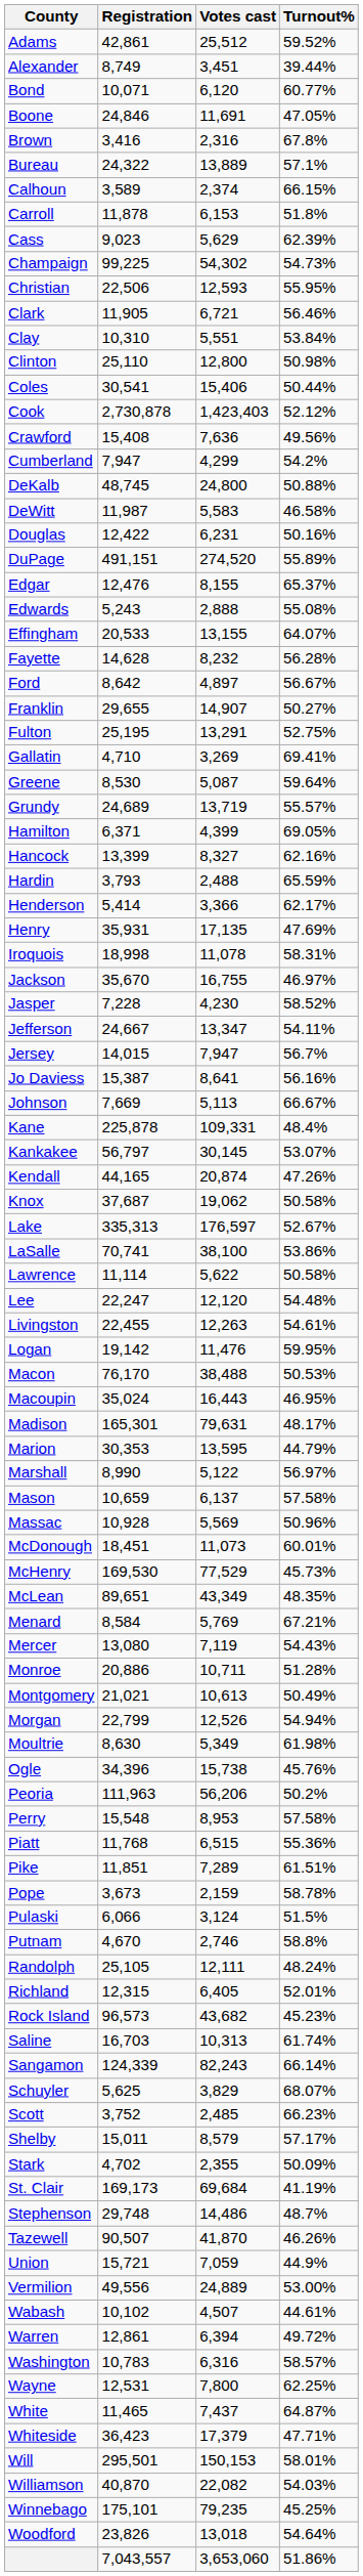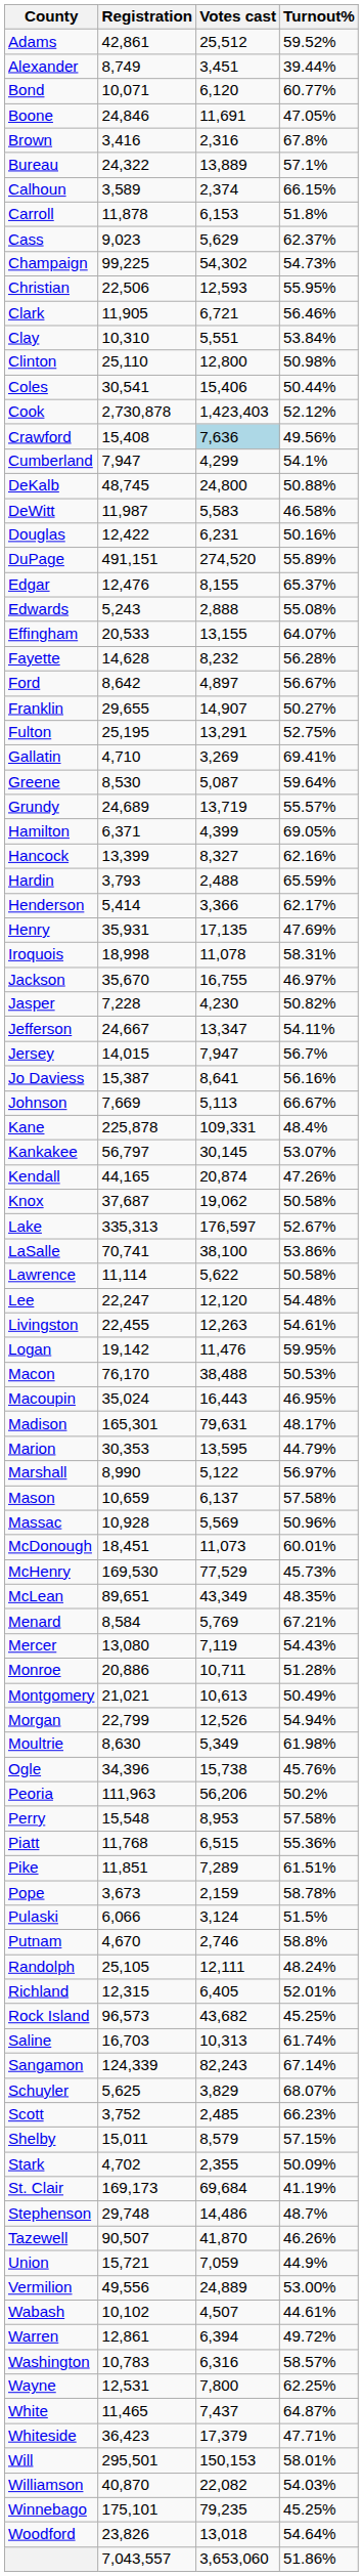 <table class="wikitable collapsible collapsed sortable">
 <tr>
 <th>County</th>
 <th>Registration</th>
 <th>Votes cast</th>
 <th>Turnout%</th>
 </tr>
 <tr>
 <td><a href='#'>Adams</a></td>
 <td>42,861</td>
 <td>25,512</td>
 <td>59.52%</td>
 </tr>
 <tr>
 <td><a href='#'>Alexander</a></td>
 <td>8,749</td>
 <td>3,451</td>
 <td>39.44%</td>
 </tr>
 <tr>
 <td><a href='#'>Bond</a></td>
 <td>10,071</td>
 <td>6,120</td>
 <td>60.77%</td>
 </tr>
 <tr>
 <td><a href='#'>Boone</a></td>
 <td>24,846</td>
 <td>11,691</td>
 <td>47.05%</td>
 </tr>
 <tr>
 <td><a href='#'>Brown</a></td>
 <td>3,416</td>
 <td>2,316</td>
 <td>67.8%</td>
 </tr>
 <tr>
 <td><a href='#'>Bureau</a></td>
 <td>24,322</td>
 <td>13,889</td>
 <td>57.1%</td>
 </tr>
 <tr>
 <td><a href='#'>Calhoun</a></td>
 <td>3,589</td>
 <td>2,374</td>
 <td>66.15%</td>
 </tr>
 <tr>
 <td><a href='#'>Carroll</a></td>
 <td>11,878</td>
 <td>6,153</td>
 <td>51.8%</td>
 </tr>
 <tr>
 <td><a href='#'>Cass</a></td>
 <td>9,023</td>
 <td>5,629</td>
-<td>62.39%</td>
+<td>62.37%</td>
 </tr>
 <tr>
 <td><a href='#'>Champaign</a></td>
 <td>99,225</td>
 <td>54,302</td>
 <td>54.73%</td>
 </tr>
 <tr>
 <td><a href='#'>Christian</a></td>
 <td>22,506</td>
 <td>12,593</td>
 <td>55.95%</td>
 </tr>
 <tr>
 <td><a href='#'>Clark</a></td>
 <td>11,905</td>
 <td>6,721</td>
 <td>56.46%</td>
 </tr>
 <tr>
 <td><a href='#'>Clay</a></td>
 <td>10,310</td>
 <td>5,551</td>
 <td>53.84%</td>
 </tr>
 <tr>
 <td><a href='#'>Clinton</a></td>
 <td>25,110</td>
 <td>12,800</td>
 <td>50.98%</td>
 </tr>
 <tr>
 <td><a href='#'>Coles</a></td>
 <td>30,541</td>
 <td>15,406</td>
 <td>50.44%</td>
 </tr>
 <tr>
 <td><a href='#'>Cook</a></td>
 <td>2,730,878</td>
 <td>1,423,403</td>
 <td>52.12%</td>
 </tr>
 <tr>
 <td><a href='#'>Crawford</a></td>
 <td>15,408</td>
-<td>7,636</td>
+<td style="background: lightblue;">7,636</td>
 <td>49.56%</td>
 </tr>
 <tr>
 <td><a href='#'>Cumberland</a></td>
 <td>7,947</td>
 <td>4,299</td>
-<td>54.2%</td>
+<td>54.1%</td>
 </tr>
 <tr>
 <td><a href='#'>DeKalb</a></td>
 <td>48,745</td>
 <td>24,800</td>
 <td>50.88%</td>
 </tr>
 <tr>
 <td><a href='#'>DeWitt</a></td>
 <td>11,987</td>
 <td>5,583</td>
 <td>46.58%</td>
 </tr>
 <tr>
 <td><a href='#'>Douglas</a></td>
 <td>12,422</td>
 <td>6,231</td>
 <td>50.16%</td>
 </tr>
 <tr>
 <td><a href='#'>DuPage</a></td>
 <td>491,151</td>
 <td>274,520</td>
 <td>55.89%</td>
 </tr>
 <tr>
 <td><a href='#'>Edgar</a></td>
 <td>12,476</td>
 <td>8,155</td>
 <td>65.37%</td>
 </tr>
 <tr>
 <td><a href='#'>Edwards</a></td>
 <td>5,243</td>
 <td>2,888</td>
 <td>55.08%</td>
 </tr>
 <tr>
 <td><a href='#'>Effingham</a></td>
 <td>20,533</td>
 <td>13,155</td>
 <td>64.07%</td>
 </tr>
 <tr>
 <td><a href='#'>Fayette</a></td>
 <td>14,628</td>
 <td>8,232</td>
 <td>56.28%</td>
 </tr>
 <tr>
 <td><a href='#'>Ford</a></td>
 <td>8,642</td>
 <td>4,897</td>
 <td>56.67%</td>
 </tr>
 <tr>
 <td><a href='#'>Franklin</a></td>
 <td>29,655</td>
 <td>14,907</td>
 <td>50.27%</td>
 </tr>
 <tr>
 <td><a href='#'>Fulton</a></td>
 <td>25,195</td>
 <td>13,291</td>
 <td>52.75%</td>
 </tr>
 <tr>
 <td><a href='#'>Gallatin</a></td>
 <td>4,710</td>
 <td>3,269</td>
 <td>69.41%</td>
 </tr>
 <tr>
 <td><a href='#'>Greene</a></td>
 <td>8,530</td>
 <td>5,087</td>
 <td>59.64%</td>
 </tr>
 <tr>
 <td><a href='#'>Grundy</a></td>
 <td>24,689</td>
 <td>13,719</td>
 <td>55.57%</td>
 </tr>
 <tr>
 <td><a href='#'>Hamilton</a></td>
 <td>6,371</td>
 <td>4,399</td>
 <td>69.05%</td>
 </tr>
 <tr>
 <td><a href='#'>Hancock</a></td>
 <td>13,399</td>
 <td>8,327</td>
 <td>62.16%</td>
 </tr>
 <tr>
 <td><a href='#'>Hardin</a></td>
 <td>3,793</td>
 <td>2,488</td>
 <td>65.59%</td>
 </tr>
 <tr>
 <td><a href='#'>Henderson</a></td>
 <td>5,414</td>
 <td>3,366</td>
 <td>62.17%</td>
 </tr>
 <tr>
 <td><a href='#'>Henry</a></td>
 <td>35,931</td>
 <td>17,135</td>
 <td>47.69%</td>
 </tr>
 <tr>
 <td><a href='#'>Iroquois</a></td>
 <td>18,998</td>
 <td>11,078</td>
 <td>58.31%</td>
 </tr>
 <tr>
 <td><a href='#'>Jackson</a></td>
 <td>35,670</td>
 <td>16,755</td>
 <td>46.97%</td>
 </tr>
 <tr>
 <td><a href='#'>Jasper</a></td>
 <td>7,228</td>
 <td>4,230</td>
-<td>58.52%</td>
+<td>50.82%</td>
 </tr>
 <tr>
 <td><a href='#'>Jefferson</a></td>
 <td>24,667</td>
 <td>13,347</td>
 <td>54.11%</td>
 </tr>
 <tr>
 <td><a href='#'>Jersey</a></td>
 <td>14,015</td>
 <td>7,947</td>
 <td>56.7%</td>
 </tr>
 <tr>
 <td><a href='#'>Jo Daviess</a></td>
 <td>15,387</td>
 <td>8,641</td>
 <td>56.16%</td>
 </tr>
 <tr>
 <td><a href='#'>Johnson</a></td>
 <td>7,669</td>
 <td>5,113</td>
 <td>66.67%</td>
 </tr>
 <tr>
 <td><a href='#'>Kane</a></td>
 <td>225,878</td>
 <td>109,331</td>
 <td>48.4%</td>
 </tr>
 <tr>
 <td><a href='#'>Kankakee</a></td>
 <td>56,797</td>
 <td>30,145</td>
 <td>53.07%</td>
 </tr>
 <tr>
 <td><a href='#'>Kendall</a></td>
 <td>44,165</td>
 <td>20,874</td>
 <td>47.26%</td>
 </tr>
 <tr>
 <td><a href='#'>Knox</a></td>
 <td>37,687</td>
 <td>19,062</td>
 <td>50.58%</td>
 </tr>
 <tr>
 <td><a href='#'>Lake</a></td>
 <td>335,313</td>
 <td>176,597</td>
 <td>52.67%</td>
 </tr>
 <tr>
 <td><a href='#'>LaSalle</a></td>
 <td>70,741</td>
 <td>38,100</td>
 <td>53.86%</td>
 </tr>
 <tr>
 <td><a href='#'>Lawrence</a></td>
 <td>11,114</td>
 <td>5,622</td>
 <td>50.58%</td>
 </tr>
 <tr>
 <td><a href='#'>Lee</a></td>
 <td>22,247</td>
 <td>12,120</td>
 <td>54.48%</td>
 </tr>
 <tr>
 <td><a href='#'>Livingston</a></td>
 <td>22,455</td>
 <td>12,263</td>
 <td>54.61%</td>
 </tr>
 <tr>
 <td><a href='#'>Logan</a></td>
 <td>19,142</td>
 <td>11,476</td>
 <td>59.95%</td>
 </tr>
 <tr>
 <td><a href='#'>Macon</a></td>
 <td>76,170</td>
 <td>38,488</td>
 <td>50.53%</td>
 </tr>
 <tr>
 <td><a href='#'>Macoupin</a></td>
 <td>35,024</td>
 <td>16,443</td>
 <td>46.95%</td>
 </tr>
 <tr>
 <td><a href='#'>Madison</a></td>
 <td>165,301</td>
 <td>79,631</td>
 <td>48.17%</td>
 </tr>
 <tr>
 <td><a href='#'>Marion</a></td>
 <td>30,353</td>
 <td>13,595</td>
 <td>44.79%</td>
 </tr>
 <tr>
 <td><a href='#'>Marshall</a></td>
 <td>8,990</td>
 <td>5,122</td>
 <td>56.97%</td>
 </tr>
 <tr>
 <td><a href='#'>Mason</a></td>
 <td>10,659</td>
 <td>6,137</td>
 <td>57.58%</td>
 </tr>
 <tr>
 <td><a href='#'>Massac</a></td>
 <td>10,928</td>
 <td>5,569</td>
 <td>50.96%</td>
 </tr>
 <tr>
 <td><a href='#'>McDonough</a></td>
 <td>18,451</td>
 <td>11,073</td>
 <td>60.01%</td>
 </tr>
 <tr>
 <td><a href='#'>McHenry</a></td>
 <td>169,530</td>
 <td>77,529</td>
 <td>45.73%</td>
 </tr>
 <tr>
 <td><a href='#'>McLean</a></td>
 <td>89,651</td>
 <td>43,349</td>
 <td>48.35%</td>
 </tr>
 <tr>
 <td><a href='#'>Menard</a></td>
 <td>8,584</td>
 <td>5,769</td>
 <td>67.21%</td>
 </tr>
 <tr>
 <td><a href='#'>Mercer</a></td>
 <td>13,080</td>
 <td>7,119</td>
 <td>54.43%</td>
 </tr>
 <tr>
 <td><a href='#'>Monroe</a></td>
 <td>20,886</td>
 <td>10,711</td>
 <td>51.28%</td>
 </tr>
 <tr>
 <td><a href='#'>Montgomery</a></td>
 <td>21,021</td>
 <td>10,613</td>
 <td>50.49%</td>
 </tr>
 <tr>
 <td><a href='#'>Morgan</a></td>
 <td>22,799</td>
 <td>12,526</td>
 <td>54.94%</td>
 </tr>
 <tr>
 <td><a href='#'>Moultrie</a></td>
 <td>8,630</td>
 <td>5,349</td>
 <td>61.98%</td>
 </tr>
 <tr>
 <td><a href='#'>Ogle</a></td>
 <td>34,396</td>
 <td>15,738</td>
 <td>45.76%</td>
 </tr>
 <tr>
 <td><a href='#'>Peoria</a></td>
 <td>111,963</td>
 <td>56,206</td>
 <td>50.2%</td>
 </tr>
 <tr>
 <td><a href='#'>Perry</a></td>
 <td>15,548</td>
 <td>8,953</td>
 <td>57.58%</td>
 </tr>
 <tr>
 <td><a href='#'>Piatt</a></td>
 <td>11,768</td>
 <td>6,515</td>
 <td>55.36%</td>
 </tr>
 <tr>
 <td><a href='#'>Pike</a></td>
 <td>11,851</td>
 <td>7,289</td>
 <td>61.51%</td>
 </tr>
 <tr>
 <td><a href='#'>Pope</a></td>
 <td>3,673</td>
 <td>2,159</td>
 <td>58.78%</td>
 </tr>
 <tr>
 <td><a href='#'>Pulaski</a></td>
 <td>6,066</td>
 <td>3,124</td>
 <td>51.5%</td>
 </tr>
 <tr>
 <td><a href='#'>Putnam</a></td>
 <td>4,670</td>
 <td>2,746</td>
 <td>58.8%</td>
 </tr>
 <tr>
 <td><a href='#'>Randolph</a></td>
 <td>25,105</td>
 <td>12,111</td>
 <td>48.24%</td>
 </tr>
 <tr>
 <td><a href='#'>Richland</a></td>
 <td>12,315</td>
 <td>6,405</td>
 <td>52.01%</td>
 </tr>
 <tr>
 <td><a href='#'>Rock Island</a></td>
 <td>96,573</td>
 <td>43,682</td>
-<td>45.23%</td>
+<td>45.25%</td>
 </tr>
 <tr>
 <td><a href='#'>Saline</a></td>
 <td>16,703</td>
 <td>10,313</td>
 <td>61.74%</td>
 </tr>
 <tr>
 <td><a href='#'>Sangamon</a></td>
 <td>124,339</td>
 <td>82,243</td>
-<td>66.14%</td>
+<td>67.14%</td>
 </tr>
 <tr>
 <td><a href='#'>Schuyler</a></td>
 <td>5,625</td>
 <td>3,829</td>
 <td>68.07%</td>
 </tr>
 <tr>
 <td><a href='#'>Scott</a></td>
 <td>3,752</td>
 <td>2,485</td>
 <td>66.23%</td>
 </tr>
 <tr>
 <td><a href='#'>Shelby</a></td>
 <td>15,011</td>
 <td>8,579</td>
-<td>57.17%</td>
+<td>57.15%</td>
 </tr>
 <tr>
 <td><a href='#'>Stark</a></td>
 <td>4,702</td>
 <td>2,355</td>
 <td>50.09%</td>
 </tr>
 <tr>
 <td><a href='#'>St. Clair</a></td>
 <td>169,173</td>
 <td>69,684</td>
 <td>41.19%</td>
 </tr>
 <tr>
 <td><a href='#'>Stephenson</a></td>
 <td>29,748</td>
 <td>14,486</td>
 <td>48.7%</td>
 </tr>
 <tr>
 <td><a href='#'>Tazewell</a></td>
 <td>90,507</td>
 <td>41,870</td>
 <td>46.26%</td>
 </tr>
 <tr>
 <td><a href='#'>Union</a></td>
 <td>15,721</td>
 <td>7,059</td>
 <td>44.9%</td>
 </tr>
 <tr>
 <td><a href='#'>Vermilion</a></td>
 <td>49,556</td>
 <td>24,889</td>
 <td>53.00%</td>
 </tr>
 <tr>
 <td><a href='#'>Wabash</a></td>
 <td>10,102</td>
 <td>4,507</td>
 <td>44.61%</td>
 </tr>
 <tr>
 <td><a href='#'>Warren</a></td>
 <td>12,861</td>
 <td>6,394</td>
 <td>49.72%</td>
 </tr>
 <tr>
 <td><a href='#'>Washington</a></td>
 <td>10,783</td>
 <td>6,316</td>
 <td>58.57%</td>
 </tr>
 <tr>
 <td><a href='#'>Wayne</a></td>
 <td>12,531</td>
 <td>7,800</td>
 <td>62.25%</td>
 </tr>
 <tr>
 <td><a href='#'>White</a></td>
 <td>11,465</td>
 <td>7,437</td>
 <td>64.87%</td>
 </tr>
 <tr>
 <td><a href='#'>Whiteside</a></td>
 <td>36,423</td>
 <td>17,379</td>
 <td>47.71%</td>
 </tr>
 <tr>
 <td><a href='#'>Will</a></td>
 <td>295,501</td>
 <td>150,153</td>
 <td>58.01%</td>
 </tr>
 <tr>
 <td><a href='#'>Williamson</a></td>
 <td>40,870</td>
 <td>22,082</td>
 <td>54.03%</td>
 </tr>
 <tr>
 <td><a href='#'>Winnebago</a></td>
 <td>175,101</td>
 <td>79,235</td>
 <td>45.25%</td>
 </tr>
 <tr>
 <td><a href='#'>Woodford</a></td>
 <td>23,826</td>
 <td>13,018</td>
 <td>54.64%</td>
 </tr>
 <tr>
 <th></th>
 <td>7,043,557</td>
 <td>3,653,060</td>
 <td>51.86%</td>
 </tr>
 </table>
